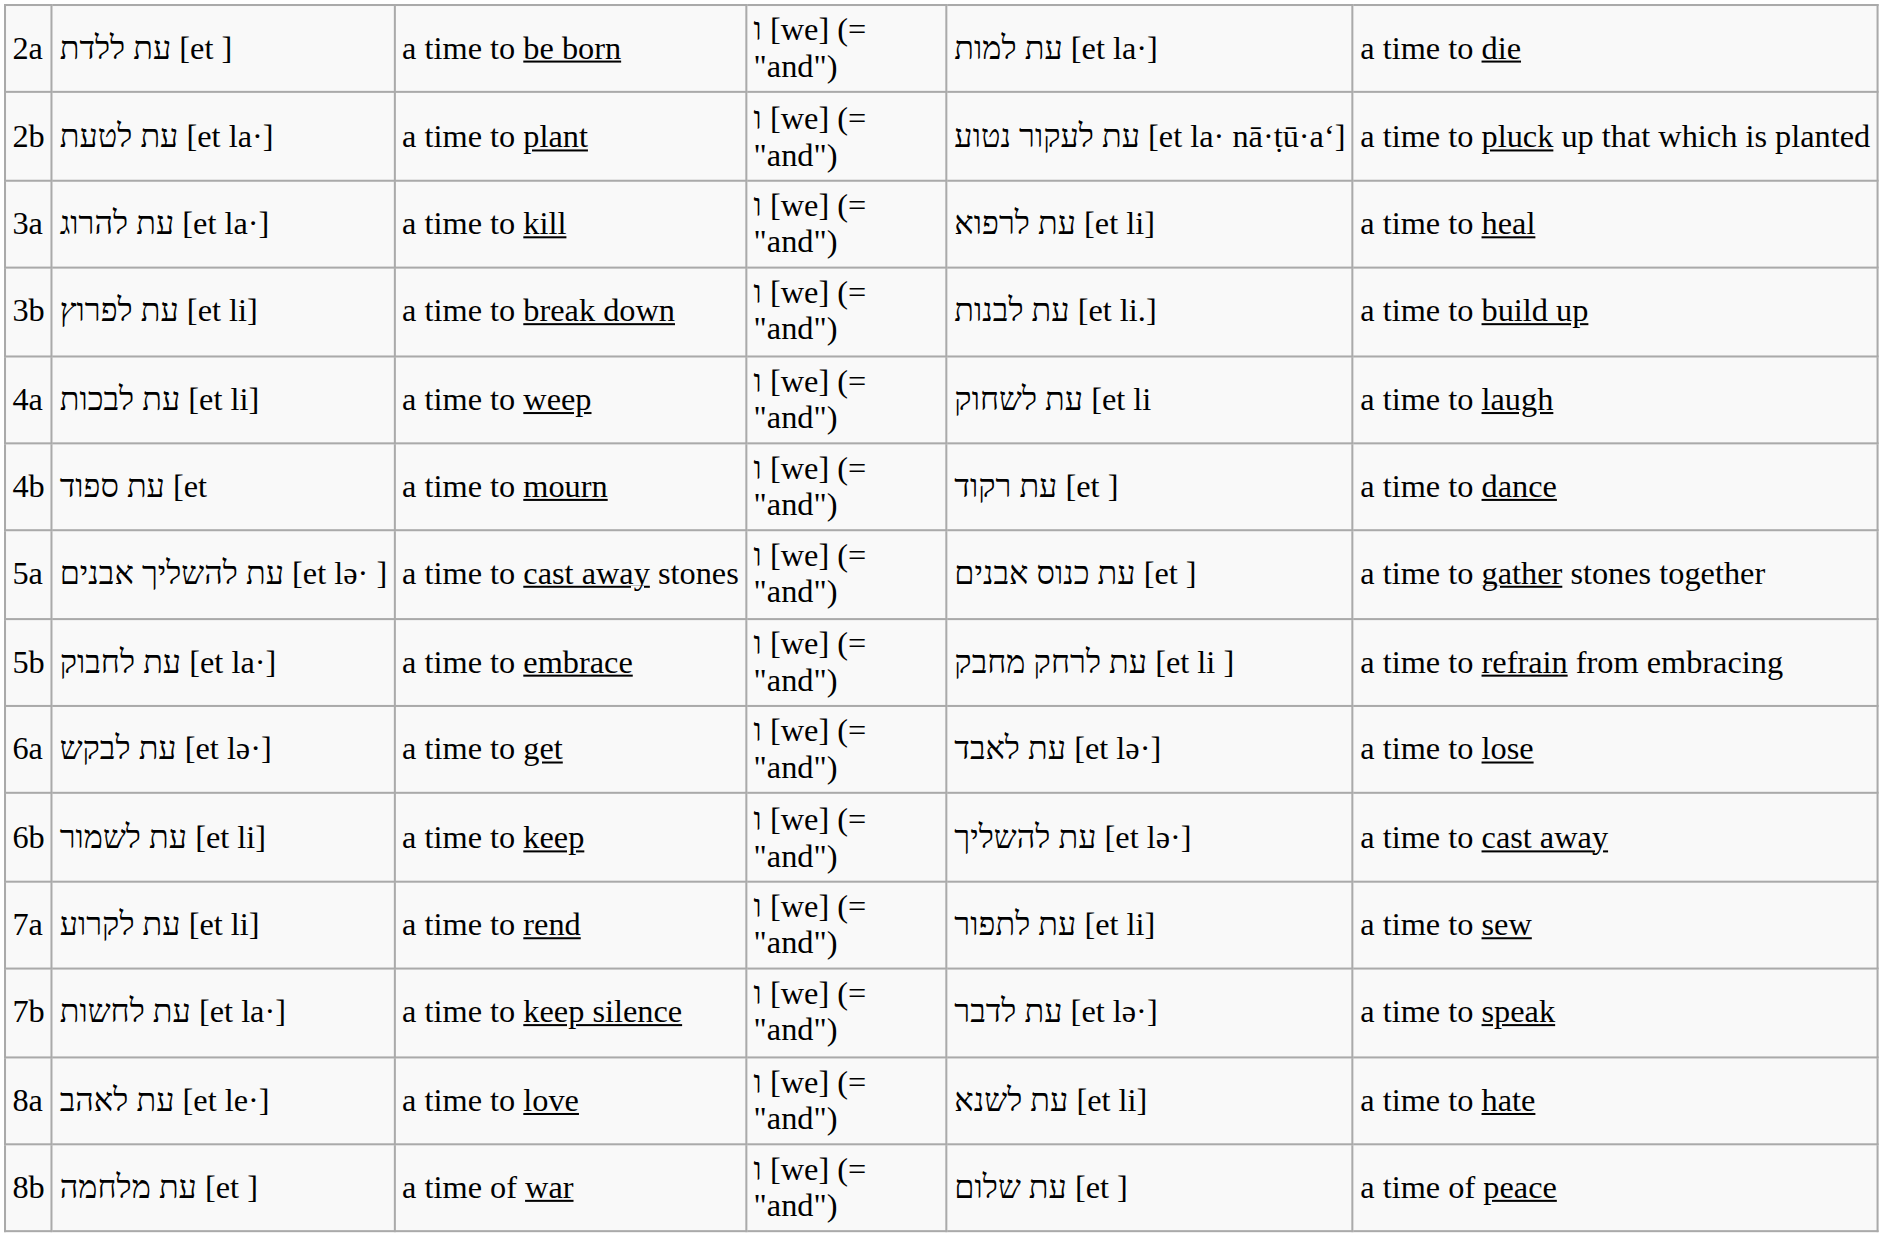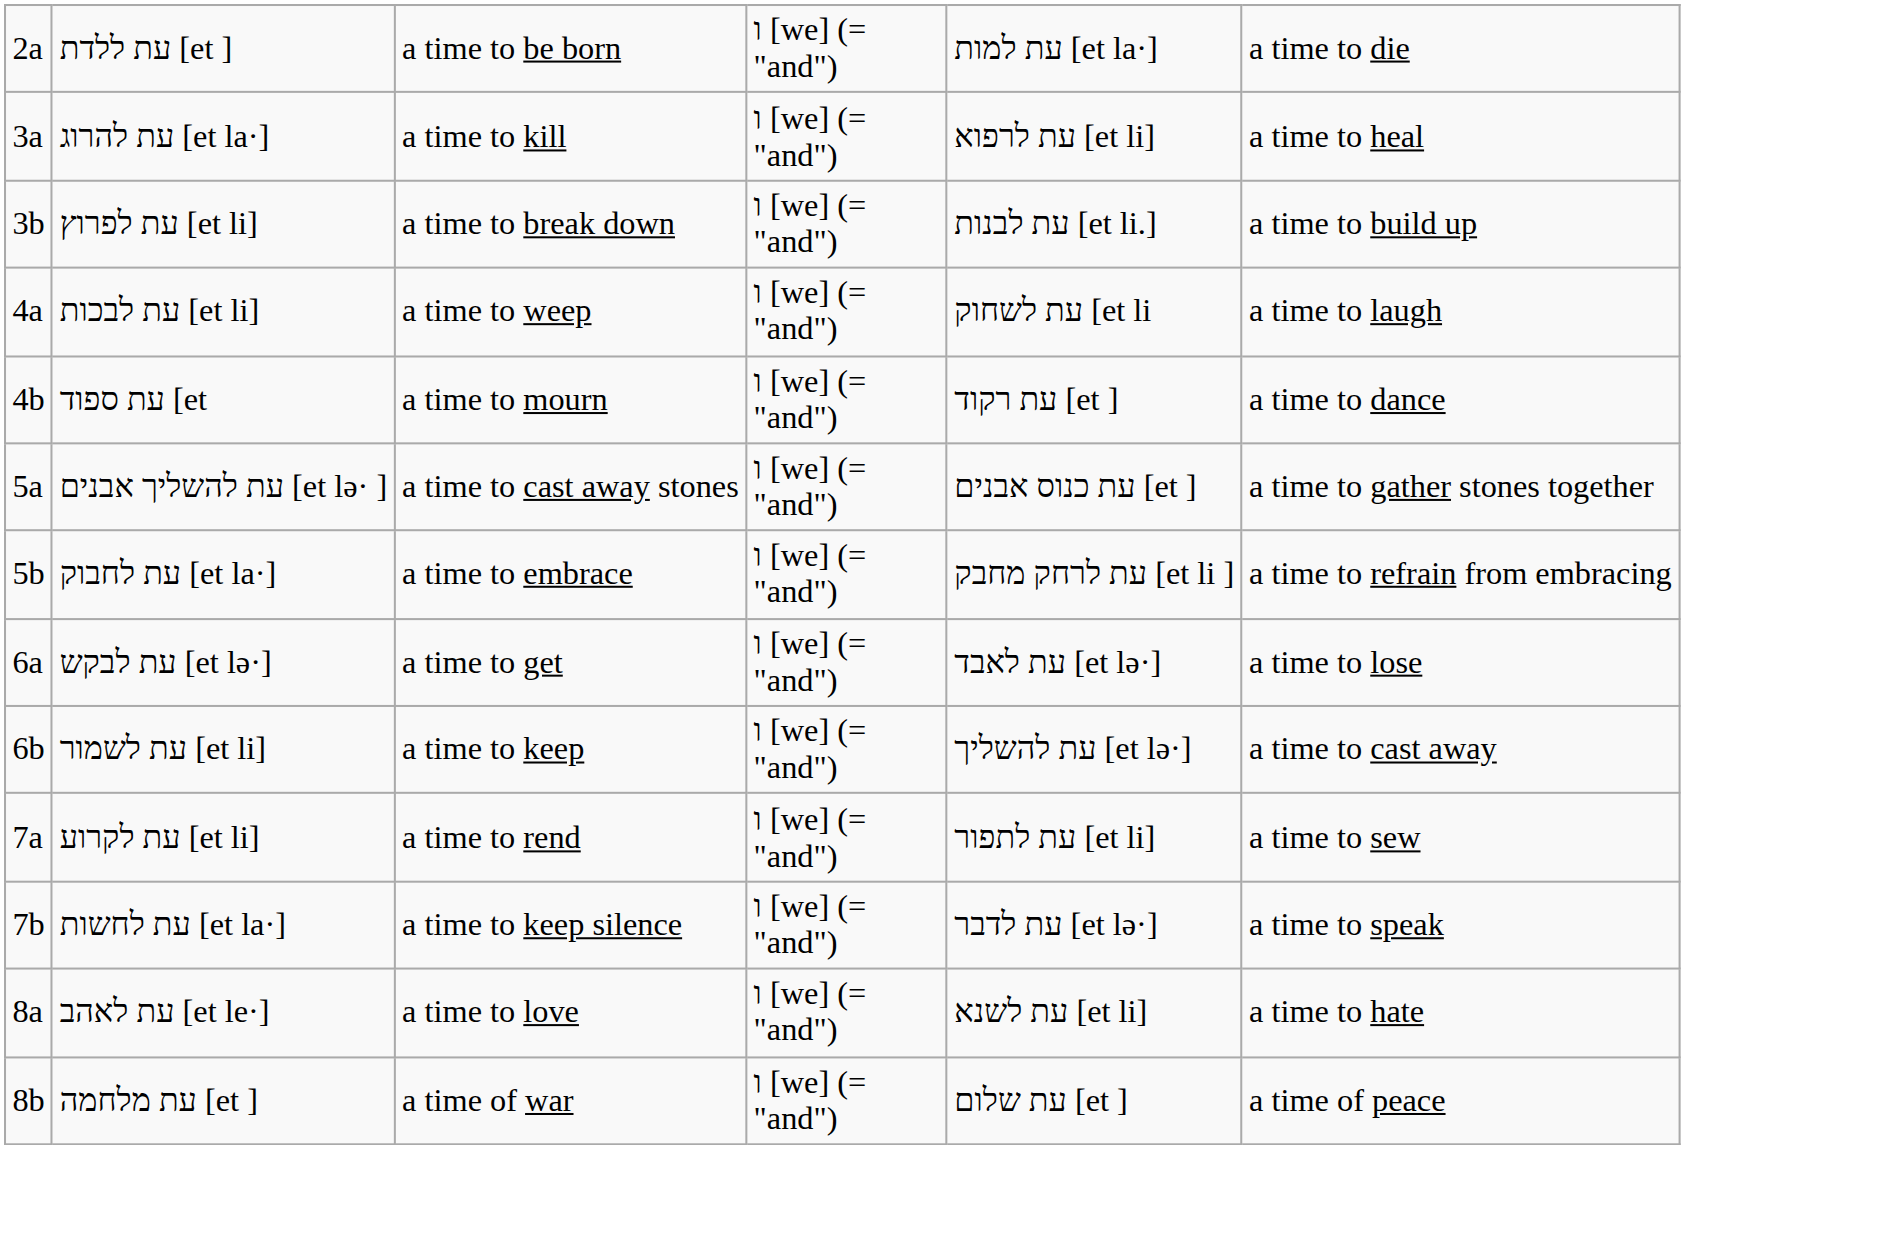 <table class ="wikitable">
 <tr>
 <td>2a</td>
 <td>עת ללדת [<span>et</span> ]</td>
 <td>a <span>time</span> to <u>be born</u></td>
 <td style="width: 92px">ו [we] (= "and")</td>
 <td>עת למות [<span>et</span> la·]</td>
 <td>a <span>time</span> to <u>die</u></td>
-</tr>
-<tr>
-<td>2b</td>
-<td>עת לטעת [<span>et</span> la·]</td>
-<td>a <span>time</span> to <u>plant</u></td>
-<td>ו [we] (= "and")</td>
-<td>עת לעקור נטוע [<span>et</span> la· nā·ṭū·a‘]</td>
-<td>a <span>time</span> to <u>pluck</u> up that which is planted</td>
 </tr>
 <tr>
 <td>3a</td>
 <td>עת להרוג [<span>et</span> la·]</td>
 <td>a <span>time</span> to <u>kill</u></td>
 <td>ו [we] (= "and")</td>
 <td>עת לרפוא [<span>et</span> li]</td>
 <td>a <span>time</span> to <u>heal</u></td>
 </tr>
 <tr>
 <td>3b</td>
 <td>עת לפרוץ [<span>et</span> li]</td>
 <td>a <span>time</span> to <u>break down</u></td>
 <td>ו [we] (= "and")</td>
 <td>עת לבנות [<span>et</span> li.]</td>
 <td>a <span>time</span> to <u>build up</u></td>
 </tr>
 <tr>
 <td>4a</td>
 <td>עת לבכות [<span>et</span> li]</td>
 <td>a <span>time</span> to <u>weep</u></td>
 <td>ו [we] (= "and")</td>
 <td>עת לשחוק [<span>et</span> li</td>
 <td>a <span>time</span> to <u>laugh</u></td>
 </tr>
 <tr>
 <td>4b</td>
 <td>עת ספוד [<span>et</span> </td>
 <td>a <span>time</span> to <u>mourn</u></td>
 <td>ו [we] (= "and")</td>
 <td>עת רקוד [<span>et</span> ]</td>
 <td>a <span>time</span> to <u>dance</u></td>
 </tr>
 <tr>
 <td>5a</td>
 <td>עת להשליך אבנים [<span>et</span> lə· ]</td>
 <td>a <span>time</span> to <u>cast away</u> stones</td>
 <td>ו [we] (= "and")</td>
 <td>עת כנוס אבנים [<span>et</span>  ]</td>
 <td>a <span>time</span> to <u>gather</u> stones together</td>
 </tr>
 <tr>
 <td>5b</td>
 <td>עת לחבוק [<span>et</span> la·]</td>
 <td>a <span>time</span> to <u>embrace</u></td>
 <td>ו [we] (= "and")</td>
 <td>עת לרחק מחבק [<span>et</span> li ]</td>
 <td>a <span>time</span> to <u>refrain</u> from embracing</td>
 </tr>
 <tr>
 <td>6a</td>
 <td>עת לבקש [<span>et</span> lə·]</td>
 <td>a <span>time</span> to <u>get</u></td>
 <td>ו [we] (= "and")</td>
 <td>עת לאבד [<span>et</span> lə·]</td>
 <td>a <span>time</span> to <u>lose</u></td>
 </tr>
 <tr>
 <td>6b</td>
 <td>עת לשמור [<span>et</span> li]</td>
 <td>a <span>time</span> to <u>keep</u></td>
 <td>ו [we] (= "and")</td>
 <td>עת להשליך [<span>et</span> lə·]</td>
 <td>a <span>time</span> to <u>cast away</u></td>
 </tr>
 <tr>
 <td>7a</td>
 <td>עת לקרוע [<span>et</span> li]</td>
 <td>a <span>time</span> to <u>rend</u></td>
 <td>ו [we] (= "and")</td>
 <td>עת לתפור [<span>et</span> li]</td>
 <td>a <span>time</span> to <u>sew</u></td>
 </tr>
 <tr>
 <td>7b</td>
 <td>עת לחשות [<span>et</span> la·]</td>
 <td>a <span>time</span> to <u>keep silence</u></td>
 <td>ו [we] (= "and")</td>
 <td>עת לדבר [<span>et</span> lə·]</td>
 <td>a <span>time</span> to <u>speak</u></td>
 </tr>
 <tr>
 <td>8a</td>
 <td>עת לאהב [<span>et</span> le·]</td>
 <td>a <span>time</span> to <u>love</u></td>
 <td>ו [we] (= "and")</td>
 <td>עת לשנא [<span>et</span> li]</td>
 <td>a <span>time</span> to <u>hate</u></td>
 </tr>
 <tr>
 <td>8b</td>
 <td>עת מלחמה [<span>et</span> ]</td>
 <td>a <span>time</span> of <u>war</u></td>
 <td>ו [we] (= "and")</td>
 <td>עת שלום [<span>et</span> ]</td>
 <td>a <span>time</span> of <u>peace</u></td>
 </tr>
 </table>
